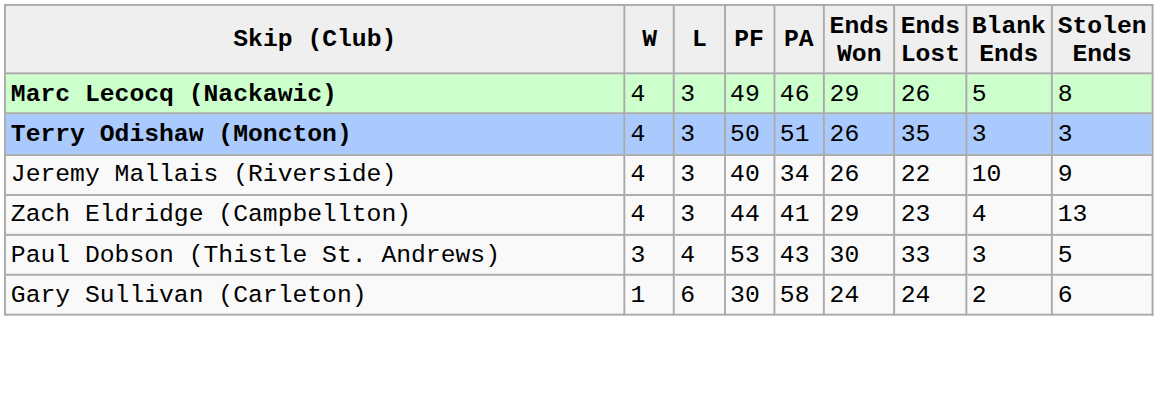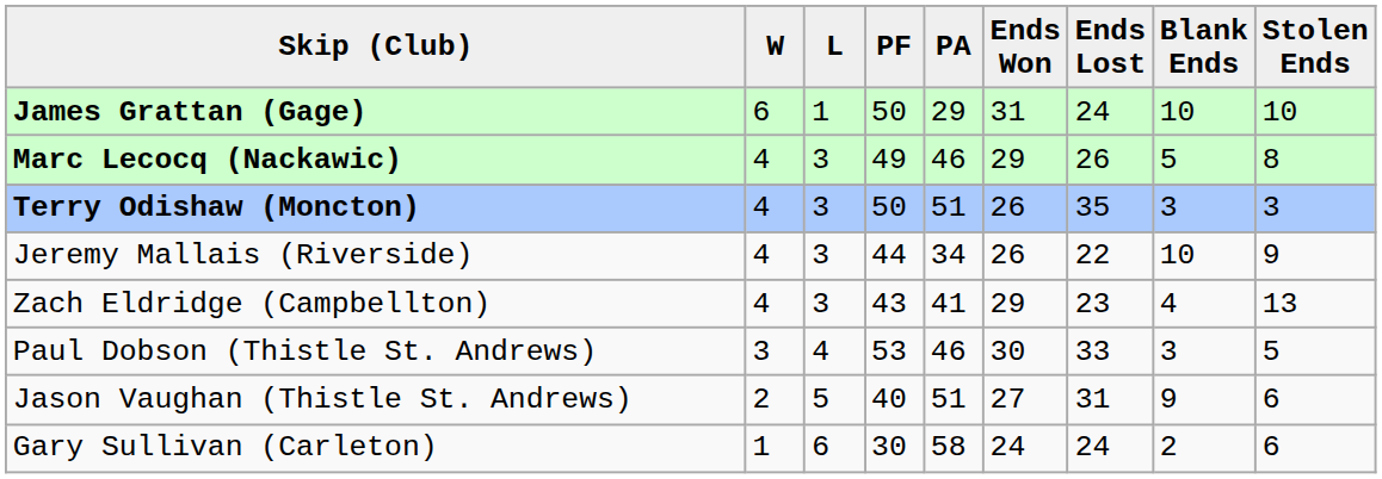 <table class="wikitable">
 <tr>
 <th style="background:#efefef; width:320px;">Skip (Club)</th>
 <th style="background:#efefef; width:20px;">W</th>
 <th style="background:#efefef; width:20px;">L</th>
 <th style="background:#efefef; width:20px;">PF</th>
 <th style="background:#efefef; width:20px;">PA</th>
 <th style="background:#efefef; width:20px;">Ends <br> Won</th>
 <th style="background:#efefef; width:20px;">Ends <br> Lost</th>
 <th style="background:#efefef; width:20px;">Blank <br> Ends</th>
 <th style="background:#efefef; width:20px;">Stolen <br> Ends</th>
+</tr>
+<tr style="background:#cfc;">
+<td><strong>James Grattan (Gage)</strong></td>
+<td>6</td>
+<td>1</td>
+<td>50</td>
+<td>29</td>
+<td>31</td>
+<td>24</td>
+<td>10</td>
+<td>10</td>
 </tr>
 <tr style="background:#cfc;">
 <td><strong>Marc Lecocq (Nackawic)</strong></td>
 <td>4</td>
 <td>3</td>
 <td>49</td>
 <td>46</td>
 <td>29</td>
 <td>26</td>
 <td>5</td>
 <td>8</td>
 </tr>
 <tr style="background:#aac9fc;">
 <td><strong>Terry Odishaw (Moncton)</strong></td>
 <td>4</td>
 <td>3</td>
 <td>50</td>
 <td>51</td>
 <td>26</td>
 <td>35</td>
 <td>3</td>
 <td>3</td>
 </tr>
 <tr>
 <td>Jeremy Mallais (Riverside)</td>
 <td>4</td>
 <td>3</td>
-<td>40</td>
+<td>44</td>
 <td>34</td>
 <td>26</td>
 <td>22</td>
 <td>10</td>
 <td>9</td>
 </tr>
 <tr>
 <td>Zach Eldridge (Campbellton)</td>
 <td>4</td>
 <td>3</td>
-<td>44</td>
+<td>43</td>
 <td>41</td>
 <td>29</td>
 <td>23</td>
 <td>4</td>
 <td>13</td>
 </tr>
 <tr>
 <td>Paul Dobson (Thistle St. Andrews)</td>
 <td>3</td>
 <td>4</td>
 <td>53</td>
-<td>43</td>
+<td>46</td>
 <td>30</td>
 <td>33</td>
 <td>3</td>
 <td>5</td>
+</tr>
+<tr>
+<td>Jason Vaughan (Thistle St. Andrews)</td>
+<td>2</td>
+<td>5</td>
+<td>40</td>
+<td>51</td>
+<td>27</td>
+<td>31</td>
+<td>9</td>
+<td>6</td>
 </tr>
 <tr>
 <td>Gary Sullivan (Carleton)</td>
 <td>1</td>
 <td>6</td>
 <td>30</td>
 <td>58</td>
 <td>24</td>
 <td>24</td>
 <td>2</td>
 <td>6</td>
 </tr>
 </table>
